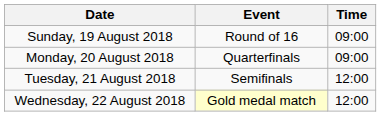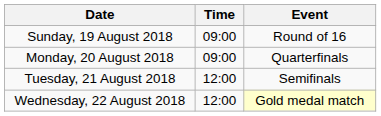 <table class = "wikitable" style="text-align:center;">
 <tr>
 <th width=220>Date</th>
+<th width=50>Time</th>
 <th width=150>Event</th>
-<th width=50>Time</th>
 </tr>
 <tr>
 <td>Sunday, 19 August 2018</td>
+<td>09:00</td>
 <td>Round of 16</td>
-<td>09:00</td>
 </tr>
 <tr>
 <td>Monday, 20 August 2018</td>
+<td>09:00</td>
 <td>Quarterfinals</td>
-<td>09:00</td>
 </tr>
 <tr>
 <td>Tuesday, 21 August 2018</td>
+<td>12:00</td>
 <td>Semifinals</td>
-<td>12:00</td>
 </tr>
 <tr>
 <td>Wednesday, 22 August 2018</td>
+<td>12:00</td>
 <td bgcolor=ffffcc>Gold medal match</td>
-<td>12:00</td>
 </tr>
 </table>
